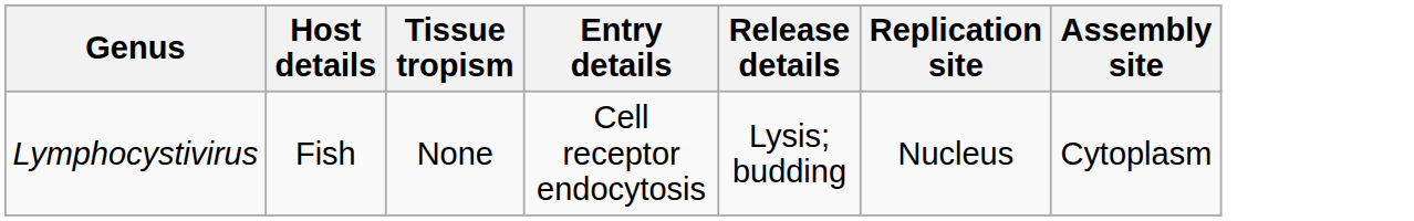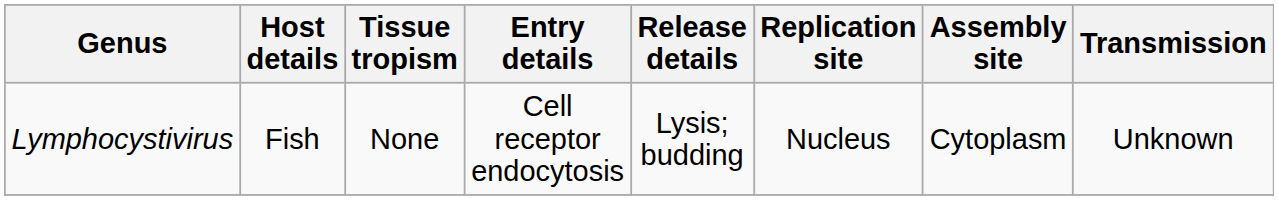 <table class="wikitable sortable" style="text-align:center">
 <tr>
 <th>Genus</th>
 <th>Host details</th>
 <th>Tissue tropism</th>
 <th>Entry details</th>
 <th>Release details</th>
 <th>Replication site</th>
 <th>Assembly site</th>
+<th>Transmission</th>
 </tr>
 <tr>
 <td><em>Lymphocystivirus</em></td>
 <td>Fish</td>
 <td>None</td>
 <td>Cell receptor endocytosis</td>
 <td>Lysis; budding</td>
 <td>Nucleus</td>
 <td>Cytoplasm</td>
+<td>Unknown</td>
 </tr>
 </table>
